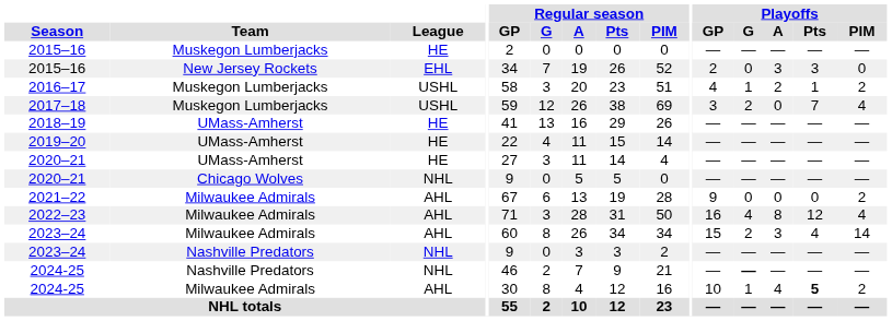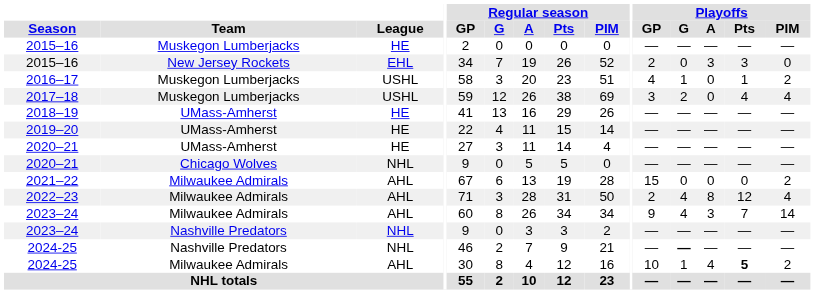 <table border="0" cellpadding="1" cellspacing="0" style="text-align:center; width:60em">
 <tr bgcolor="#e0e0e0">
 <th colspan="3" bgcolor="#ffffff"></th>
 <th rowspan="101" bgcolor="#ffffff"></th>
 <th colspan="5"><a href='#'>Regular season</a></th>
 <th rowspan="101" bgcolor="#ffffff"></th>
 <th colspan="5"><a href='#'>Playoffs</a></th>
 </tr>
 <tr bgcolor="#e0e0e0">
 <th><a href='#'>Season</a></th>
 <th>Team</th>
 <th>League</th>
 <th>GP</th>
 <th><a href='#'>G</a></th>
 <th><a href='#'>A</a></th>
 <th><a href='#'>Pts</a></th>
 <th><a href='#'>PIM</a></th>
 <th>GP</th>
 <th>G</th>
 <th>A</th>
 <th>Pts</th>
 <th>PIM</th>
 </tr>
 <tr>
 <td><a href='#'>2015–16</a></td>
 <td><a href='#'>Muskegon Lumberjacks</a></td>
 <td><a href='#'>HE</a></td>
 <td>2</td>
 <td>0</td>
 <td>0</td>
 <td>0</td>
 <td>0</td>
 <td>—</td>
 <td>—</td>
 <td>—</td>
 <td>—</td>
 <td>—</td>
 </tr>
 <tr bgcolor="#f0f0f0">
 <td>2015–16</td>
 <td><a href='#'>New Jersey Rockets</a></td>
 <td><a href='#'>EHL</a></td>
 <td>34</td>
 <td>7</td>
 <td>19</td>
 <td>26</td>
 <td>52</td>
 <td>2</td>
 <td>0</td>
 <td>3</td>
 <td>3</td>
 <td>0</td>
 </tr>
 <tr>
 <td><a href='#'>2016–17</a></td>
 <td>Muskegon Lumberjacks</td>
 <td>USHL</td>
 <td>58</td>
 <td>3</td>
 <td>20</td>
 <td>23</td>
 <td>51</td>
 <td>4</td>
 <td>1</td>
-<td>2</td>
+<td>0</td>
 <td>1</td>
 <td>2</td>
 </tr>
 <tr bgcolor="#f0f0f0">
 <td><a href='#'>2017–18</a></td>
 <td>Muskegon Lumberjacks</td>
 <td>USHL</td>
 <td>59</td>
 <td>12</td>
 <td>26</td>
 <td>38</td>
 <td>69</td>
 <td>3</td>
 <td>2</td>
 <td>0</td>
-<td>7</td>
+<td>4</td>
 <td>4</td>
 </tr>
 <tr>
 <td><a href='#'>2018–19</a></td>
 <td><a href='#'>UMass-Amherst</a></td>
 <td><a href='#'>HE</a></td>
 <td>41</td>
 <td>13</td>
 <td>16</td>
 <td>29</td>
 <td>26</td>
 <td>—</td>
 <td>—</td>
 <td>—</td>
 <td>—</td>
 <td>—</td>
 </tr>
 <tr bgcolor="#f0f0f0">
 <td><a href='#'>2019–20</a></td>
 <td>UMass-Amherst</td>
 <td>HE</td>
 <td>22</td>
 <td>4</td>
 <td>11</td>
 <td>15</td>
 <td>14</td>
 <td>—</td>
 <td>—</td>
 <td>—</td>
 <td>—</td>
 <td>—</td>
 </tr>
 <tr>
 <td><a href='#'>2020–21</a></td>
 <td>UMass-Amherst</td>
 <td>HE</td>
 <td>27</td>
 <td>3</td>
 <td>11</td>
 <td>14</td>
 <td>4</td>
 <td>—</td>
 <td>—</td>
 <td>—</td>
 <td>—</td>
 <td>—</td>
 </tr>
 <tr bgcolor="#f0f0f0">
 <td><a href='#'>2020–21</a></td>
 <td><a href='#'>Chicago Wolves</a></td>
 <td>NHL</td>
 <td>9</td>
 <td>0</td>
 <td>5</td>
 <td>5</td>
 <td>0</td>
 <td>—</td>
 <td>—</td>
 <td>—</td>
 <td>—</td>
 <td>—</td>
 </tr>
 <tr>
 <td><a href='#'>2021–22</a></td>
 <td><a href='#'>Milwaukee Admirals</a></td>
 <td>AHL</td>
 <td>67</td>
 <td>6</td>
 <td>13</td>
 <td>19</td>
 <td>28</td>
-<td>9</td>
+<td>15</td>
 <td>0</td>
 <td>0</td>
 <td>0</td>
 <td>2</td>
 </tr>
 <tr bgcolor="#f0f0f0">
 <td><a href='#'>2022–23</a></td>
 <td>Milwaukee Admirals</td>
 <td>AHL</td>
 <td>71</td>
 <td>3</td>
 <td>28</td>
 <td>31</td>
 <td>50</td>
-<td>16</td>
+<td>2</td>
 <td>4</td>
 <td>8</td>
 <td>12</td>
 <td>4</td>
 </tr>
 <tr>
 <td><a href='#'>2023–24</a></td>
 <td>Milwaukee Admirals</td>
 <td>AHL</td>
 <td>60</td>
 <td>8</td>
 <td>26</td>
 <td>34</td>
 <td>34</td>
-<td>15</td>
-<td>2</td>
+<td>9</td>
+<td>4</td>
 <td>3</td>
-<td>4</td>
+<td>7</td>
 <td>14</td>
 </tr>
 <tr bgcolor="#f0f0f0">
 <td><a href='#'>2023–24</a></td>
 <td><a href='#'>Nashville Predators</a></td>
 <td><a href='#'>NHL</a></td>
 <td>9</td>
 <td>0</td>
 <td>3</td>
 <td>3</td>
 <td>2</td>
 <td>—</td>
 <td>—</td>
 <td>—</td>
 <td>—</td>
 <td>—</td>
 </tr>
 <tr>
 <td><a href='#'>2024-25</a></td>
 <td>Nashville Predators</td>
 <td>NHL</td>
 <td>46</td>
 <td>2</td>
 <td>7</td>
 <td>9</td>
 <td>21</td>
 <td>—</td>
 <th>—</th>
 <td>—</td>
 <td>—</td>
 <td>—</td>
 </tr>
 <tr>
 <td><a href='#'>2024-25</a></td>
 <td>Milwaukee Admirals</td>
 <td>AHL</td>
 <td>30</td>
 <td>8</td>
 <td>4</td>
 <td>12</td>
 <td>16</td>
 <td>10</td>
 <td>1</td>
 <td>4</td>
 <th>5</th>
 <td>2</td>
 </tr>
 <tr bgcolor="#e0e0e0">
 <th colspan="3">NHL totals</th>
 <th>55</th>
 <th>2</th>
 <th>10</th>
 <th>12</th>
 <th>23</th>
 <th>—</th>
 <th>—</th>
 <th>—</th>
 <th>—</th>
 <th>—</th>
 </tr>
 </table>
